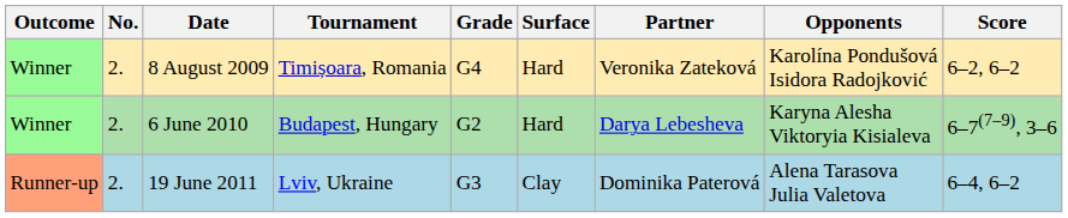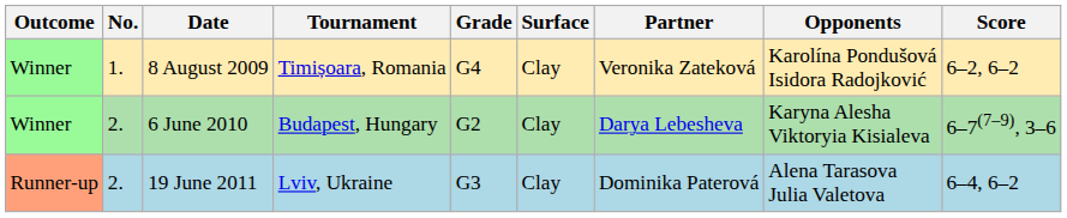 <table class="sortable wikitable" style=font-size:97%>
 <tr>
 <th>Outcome</th>
 <th>No.</th>
 <th>Date</th>
 <th>Tournament</th>
 <th>Grade</th>
 <th>Surface</th>
 <th>Partner</th>
 <th>Opponents</th>
 <th class="unsortable">Score</th>
 </tr>
 <tr bgcolor=#ffecb2>
 <td bgcolor="98FB98">Winner</td>
-<td>2.</td>
+<td>1.</td>
 <td>8 August 2009</td>
 <td><a href='#'>Timișoara</a>, Romania</td>
 <td>G4</td>
-<td>Hard</td>
+<td>Clay</td>
 <td> Veronika Zateková</td>
 <td> Karolína Pondušová <br>  Isidora Radojković</td>
 <td>6–2, 6–2</td>
 </tr>
 <tr bgcolor=#ADDFAD>
 <td bgcolor="98FB98">Winner</td>
 <td>2.</td>
 <td>6 June 2010</td>
 <td><a href='#'>Budapest</a>, Hungary</td>
 <td>G2</td>
-<td>Hard</td>
+<td>Clay</td>
 <td> <a href='#'>Darya Lebesheva</a></td>
 <td> Karyna Alesha <br>  Viktoryia Kisialeva</td>
 <td>6–7<sup>(7–9)</sup>, 3–6</td>
 </tr>
 <tr bgcolor=lightblue>
 <td style="background:#ffa07a;">Runner-up</td>
 <td>2.</td>
 <td>19 June 2011</td>
 <td><a href='#'>Lviv</a>, Ukraine</td>
 <td>G3</td>
 <td>Clay</td>
 <td> Dominika Paterová</td>
 <td> Alena Tarasova <br>  Julia Valetova</td>
 <td>6–4, 6–2</td>
 </tr>
 </table>
